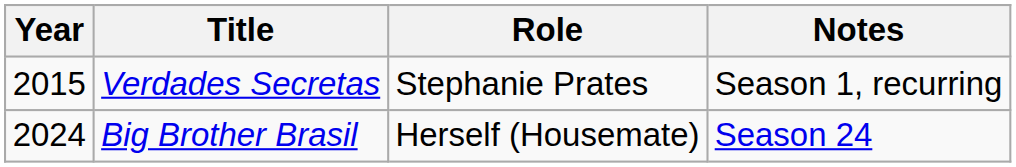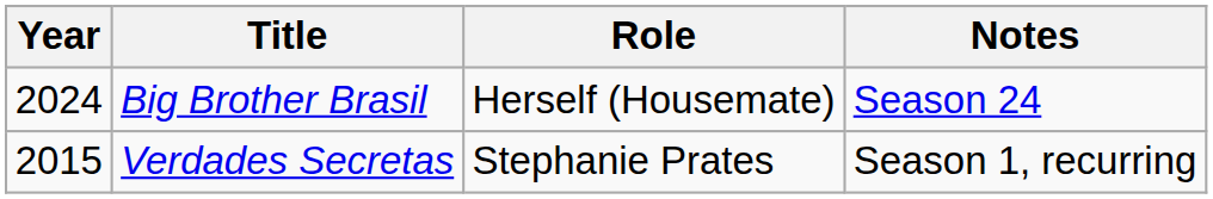 <table class="wikitable sortable">
 <tr>
 <th>Year</th>
 <th>Title</th>
 <th>Role</th>
 <th class="unsortable">Notes</th>
 </tr>
 <tr>
+<td>2024</td>
+<td><em><a href='#'>Big Brother Brasil</a></em></td>
+<td>Herself (Housemate)</td>
+<td><a href='#'>Season 24</a></td>
+</tr>
+<tr>
 <td>2015</td>
 <td><em><a href='#'>Verdades Secretas</a></em></td>
 <td>Stephanie Prates</td>
 <td>Season 1, recurring</td>
 </tr>
-<tr>
-<td>2024</td>
-<td><em><a href='#'>Big Brother Brasil</a></em></td>
-<td>Herself (Housemate)</td>
-<td><a href='#'>Season 24</a></td>
-</tr>
 </table>
